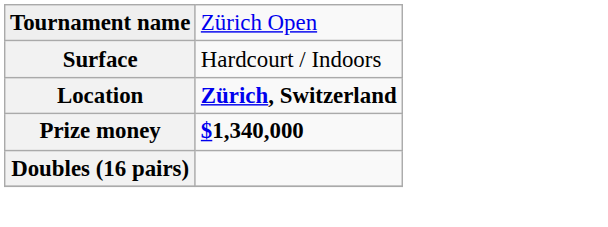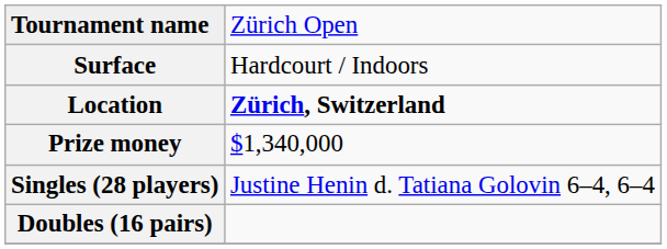 <table class="wikitable">
 <tr>
 <td bgcolor="#EFEFEF"><strong>Tournament name</strong></td>
 <td><a href='#'>Zürich Open</a></td>
 </tr>
 <tr>
 <th>Surface</th>
 <td>Hardcourt / Indoors</td>
 </tr>
 <tr>
 <th>Location</th>
 <td><strong><a href='#'>Zürich</a>, Switzerland</strong></td>
 </tr>
 <tr>
 <th>Prize money</th>
-<td><strong><a href='#'>$</a>1,340,000</strong></td>
+<td><a href='#'>$</a>1,340,000</td>
+</tr>
+<tr>
+<th>Singles (28 players)</th>
+<td><a href='#'>Justine Henin</a> d. <a href='#'>Tatiana Golovin</a> 6–4, 6–4</td>
 </tr>
 <tr>
 <th>Doubles (16 pairs)</th>
 <td></td>
 </tr>
 <tr>
 </tr>
 </table>
